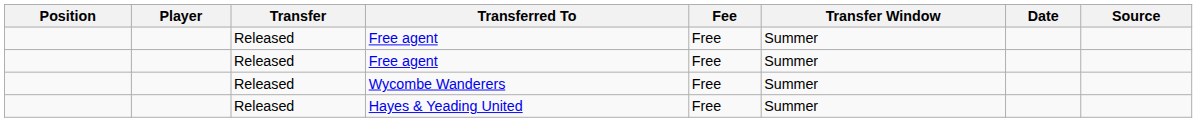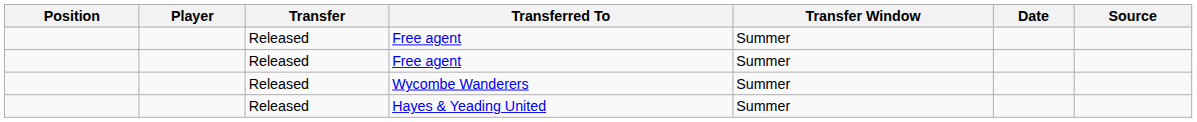 <table class="wikitable sortable" style="width:100%; text-align:center; font-size:95%; text-align:left;">
 <tr>
 <th>Position</th>
 <th>Player</th>
 <th>Transfer</th>
 <th>Transferred To</th>
-<th>Fee</th>
 <th>Transfer Window</th>
 <th>Date</th>
 <th>Source</th>
 </tr>
 <tr>
 <td></td>
 <td></td>
 <td>Released</td>
 <td> <a href='#'>Free agent</a></td>
-<td>Free</td>
 <td>Summer</td>
 <td></td>
 <td></td>
 </tr>
 <tr>
 <td></td>
 <td></td>
 <td>Released</td>
 <td> <a href='#'>Free agent</a></td>
-<td>Free</td>
 <td>Summer</td>
 <td></td>
 <td></td>
 </tr>
 <tr>
 <td></td>
 <td></td>
 <td>Released</td>
 <td> <a href='#'>Wycombe Wanderers</a></td>
-<td>Free</td>
 <td>Summer</td>
 <td></td>
 <td></td>
 </tr>
 <tr>
 <td></td>
 <td></td>
 <td>Released</td>
 <td> <a href='#'>Hayes & Yeading United</a></td>
-<td>Free</td>
 <td>Summer</td>
 <td></td>
 <td></td>
 </tr>
 </table>
